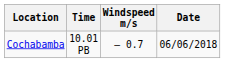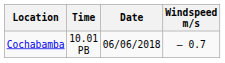 <table class="wikitable" style= "text-align: center">
 <tr>
 <th>Location</th>
 <th>Time</th>
+<th>Date</th>
 <th>Windspeed<br>m/s</th>
-<th>Date</th>
 </tr>
 <tr>
 <td><a href='#'>Cochabamba</a></td>
 <td>10.01<br>PB</td>
+<td>06/06/2018</td>
 <td>– 0.7</td>
-<td>06/06/2018</td>
 </tr>
 </table>
